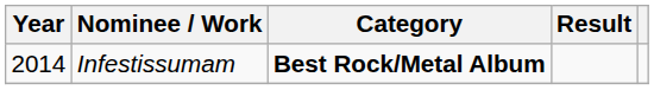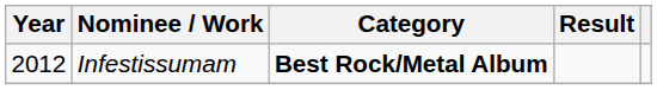 <table class="wikitable sortable plainrowheaders">
 <tr>
 <th scope="col">Year</th>
 <th scope="col">Nominee / Work</th>
 <th scope="col">Category</th>
 <th scope="col">Result</th>
 <th scope="col" class="unsortable"></th>
 </tr>
 <tr>
-<td>2014</td>
+<td>2012</td>
 <td><em>Infestissumam</em></td>
 <td><strong>Best Rock/Metal Album</strong></td>
 <td></td>
 <td style="text-align:center;"></td>
 </tr>
 <tr>
 </tr>
 </table>
